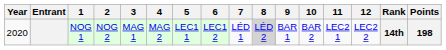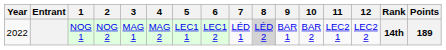 <table class="wikitable" style="text-align:center; font-size:85%;">
 <tr>
 <th>Year</th>
 <th>Entrant</th>
 <th>1</th>
 <th>2</th>
 <th>3</th>
 <th>4</th>
 <th>5</th>
 <th>6</th>
 <th>7</th>
 <th>8</th>
 <th>9</th>
 <th>10</th>
 <th>11</th>
 <th>12</th>
 <th>Rank</th>
 <th>Points</th>
 </tr>
 <tr>
-<td>2020</td>
+<td>2022</td>
 <th></th>
 <td style="background:#DFFFDF;"><a href='#'>NOG<br>1</a><br></td>
 <td style="background:#DFFFDF;"><a href='#'>NOG<br>2</a><br></td>
 <td style="background:#DFFFDF;"><a href='#'>MAG<br>1</a><br></td>
 <td style="background:#DFFFDF;"><a href='#'>MAG<br>2</a><br></td>
 <td style="background:#DFFFDF;"><a href='#'>LEC1<br>1</a><br></td>
 <td style="background:#DFFFDF;"><a href='#'>LEC1<br>2</a><br></td>
 <td><a href='#'>LÉD<br>1</a></td>
 <td style="background: lightgrey;"><a href='#'>LÉD<br>2</a></td>
 <td><a href='#'>BAR<br>1</a></td>
 <td><a href='#'>BAR<br>2</a></td>
 <td><a href='#'>LEC2<br>1</a></td>
 <td><a href='#'>LEC2<br>2</a></td>
 <th>14th</th>
-<th>198</th>
+<th>189</th>
 </tr>
 </table>
